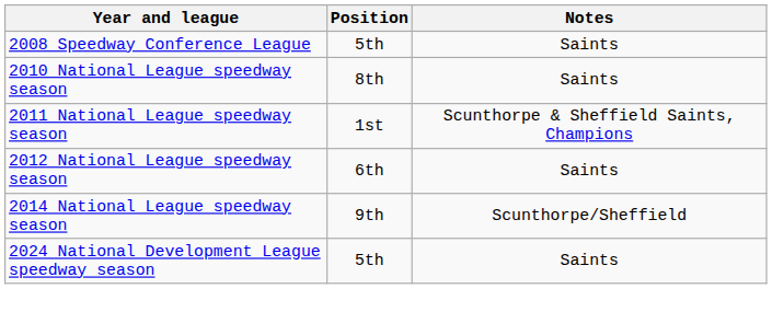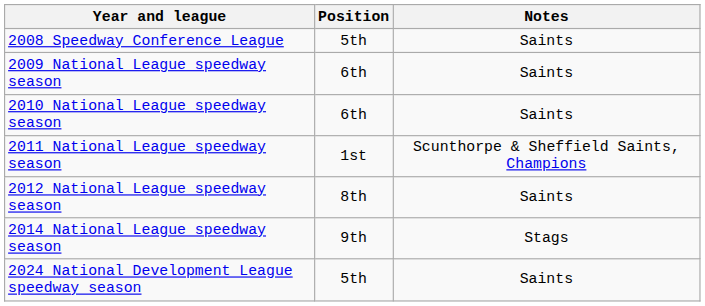 <table class="wikitable">
 <tr>
 <th width=350>Year and league</th>
 <th width=50>Position</th>
 <th width=350>Notes</th>
 </tr>
 <tr align=center>
 <td align="left"><a href='#'>2008 Speedway Conference League</a></td>
 <td>5th</td>
 <td>Saints</td>
 </tr>
 <tr align=center>
+<td align="left"><a href='#'>2009 National League speedway season</a></td>
+<td>6th</td>
+<td>Saints</td>
+</tr>
+<tr align=center>
 <td align="left"><a href='#'>2010 National League speedway season</a></td>
-<td>8th</td>
+<td>6th</td>
 <td>Saints</td>
 </tr>
 <tr align=center>
 <td align="left"><a href='#'>2011 National League speedway season</a></td>
 <td>1st</td>
 <td>Scunthorpe & Sheffield Saints, <a href='#'>Champions</a></td>
 </tr>
 <tr align=center>
 <td align="left"><a href='#'>2012 National League speedway season</a></td>
-<td>6th</td>
+<td>8th</td>
 <td>Saints</td>
 </tr>
 <tr align=center>
 <td align="left"><a href='#'>2014 National League speedway season</a></td>
 <td>9th</td>
-<td>Scunthorpe/Sheffield</td>
+<td>Stags</td>
 </tr>
 <tr align=center>
 <td align="left"><a href='#'>2024 National Development League speedway season</a></td>
 <td>5th</td>
 <td>Saints</td>
 </tr>
 </table>
